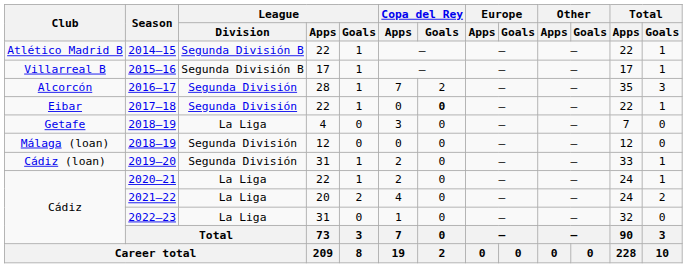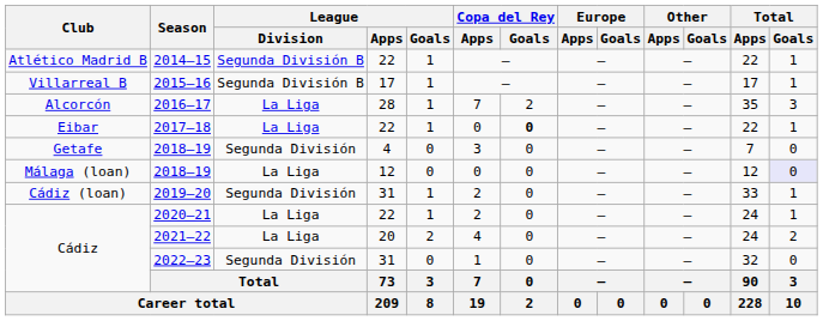 <table class="wikitable" style="text-align:center">
 <tr>
 <th rowspan="2">Club</th>
 <th rowspan="2">Season</th>
 <th colspan="3">League</th>
 <th colspan="2"><a href='#'>Copa del Rey</a></th>
 <th colspan="2">Europe</th>
 <th colspan="2">Other</th>
 <th colspan="2">Total</th>
 </tr>
 <tr>
 <th>Division</th>
 <th>Apps</th>
 <th>Goals</th>
 <th>Apps</th>
 <th>Goals</th>
 <th>Apps</th>
 <th>Goals</th>
 <th>Apps</th>
 <th>Goals</th>
 <th>Apps</th>
 <th>Goals</th>
 </tr>
 <tr>
 <td><a href='#'>Atlético Madrid B</a></td>
 <td><a href='#'>2014–15</a></td>
 <td><a href='#'>Segunda División B</a></td>
 <td>22</td>
 <td>1</td>
 <td colspan="2">—</td>
 <td colspan="2">—</td>
 <td colspan="2">—</td>
 <td>22</td>
 <td>1</td>
 </tr>
 <tr>
 <td><a href='#'>Villarreal B</a></td>
 <td><a href='#'>2015–16</a></td>
 <td>Segunda División B</td>
 <td>17</td>
 <td>1</td>
 <td colspan="2">—</td>
 <td colspan="2">—</td>
 <td colspan="2">—</td>
 <td>17</td>
 <td>1</td>
 </tr>
 <tr>
 <td><a href='#'>Alcorcón</a></td>
 <td><a href='#'>2016–17</a></td>
-<td><a href='#'>Segunda División</a></td>
+<td><a href='#'>La Liga</a></td>
 <td>28</td>
 <td>1</td>
 <td>7</td>
 <td>2</td>
 <td colspan="2">—</td>
 <td colspan="2">—</td>
 <td>35</td>
 <td>3</td>
 </tr>
 <tr>
 <td><a href='#'>Eibar</a></td>
 <td><a href='#'>2017–18</a></td>
-<td><a href='#'>Segunda División</a></td>
+<td><a href='#'>La Liga</a></td>
 <td>22</td>
 <td>1</td>
 <td>0</td>
 <td><strong>0</strong></td>
 <td colspan="2">—</td>
 <td colspan="2">—</td>
 <td>22</td>
 <td>1</td>
 </tr>
 <tr>
 <td><a href='#'>Getafe</a></td>
 <td><a href='#'>2018–19</a></td>
-<td>La Liga</td>
+<td>Segunda División</td>
 <td>4</td>
 <td>0</td>
 <td>3</td>
 <td>0</td>
 <td colspan="2">—</td>
 <td colspan="2">—</td>
 <td>7</td>
 <td>0</td>
 </tr>
 <tr>
 <td><a href='#'>Málaga</a> (loan)</td>
 <td><a href='#'>2018–19</a></td>
-<td>Segunda División</td>
+<td>La Liga</td>
 <td>12</td>
 <td>0</td>
 <td>0</td>
 <td>0</td>
 <td colspan="2">—</td>
 <td colspan="2">—</td>
 <td>12</td>
-<td>0</td>
+<td style="background: lavender;">0</td>
 </tr>
 <tr>
 <td><a href='#'>Cádiz</a> (loan)</td>
 <td><a href='#'>2019–20</a></td>
 <td>Segunda División</td>
 <td>31</td>
 <td>1</td>
 <td>2</td>
 <td>0</td>
 <td colspan="2">—</td>
 <td colspan="2">—</td>
 <td>33</td>
 <td>1</td>
 </tr>
 <tr>
 <td rowspan="4">Cádiz</td>
 <td><a href='#'>2020–21</a></td>
 <td>La Liga</td>
 <td>22</td>
 <td>1</td>
 <td>2</td>
 <td>0</td>
 <td colspan="2">—</td>
 <td colspan="2">—</td>
 <td>24</td>
 <td>1</td>
 </tr>
 <tr>
 <td><a href='#'>2021–22</a></td>
 <td>La Liga</td>
 <td>20</td>
 <td>2</td>
 <td>4</td>
 <td>0</td>
 <td colspan="2">—</td>
 <td colspan="2">—</td>
 <td>24</td>
 <td>2</td>
 </tr>
 <tr>
 <td><a href='#'>2022–23</a></td>
-<td>La Liga</td>
+<td>Segunda División</td>
 <td>31</td>
 <td>0</td>
 <td>1</td>
 <td>0</td>
 <td colspan="2">—</td>
 <td colspan="2">—</td>
 <td>32</td>
 <td>0</td>
 </tr>
 <tr>
 <th colspan="2">Total</th>
 <th>73</th>
 <th>3</th>
 <th>7</th>
 <th>0</th>
 <th colspan="2">—</th>
 <th colspan="2">—</th>
 <th>90</th>
 <th>3</th>
 </tr>
 <tr>
 <th colspan="3">Career total</th>
 <th>209</th>
 <th>8</th>
 <th>19</th>
 <th>2</th>
 <th>0</th>
 <th>0</th>
 <th>0</th>
 <th>0</th>
 <th>228</th>
 <th>10</th>
 </tr>
 </table>
